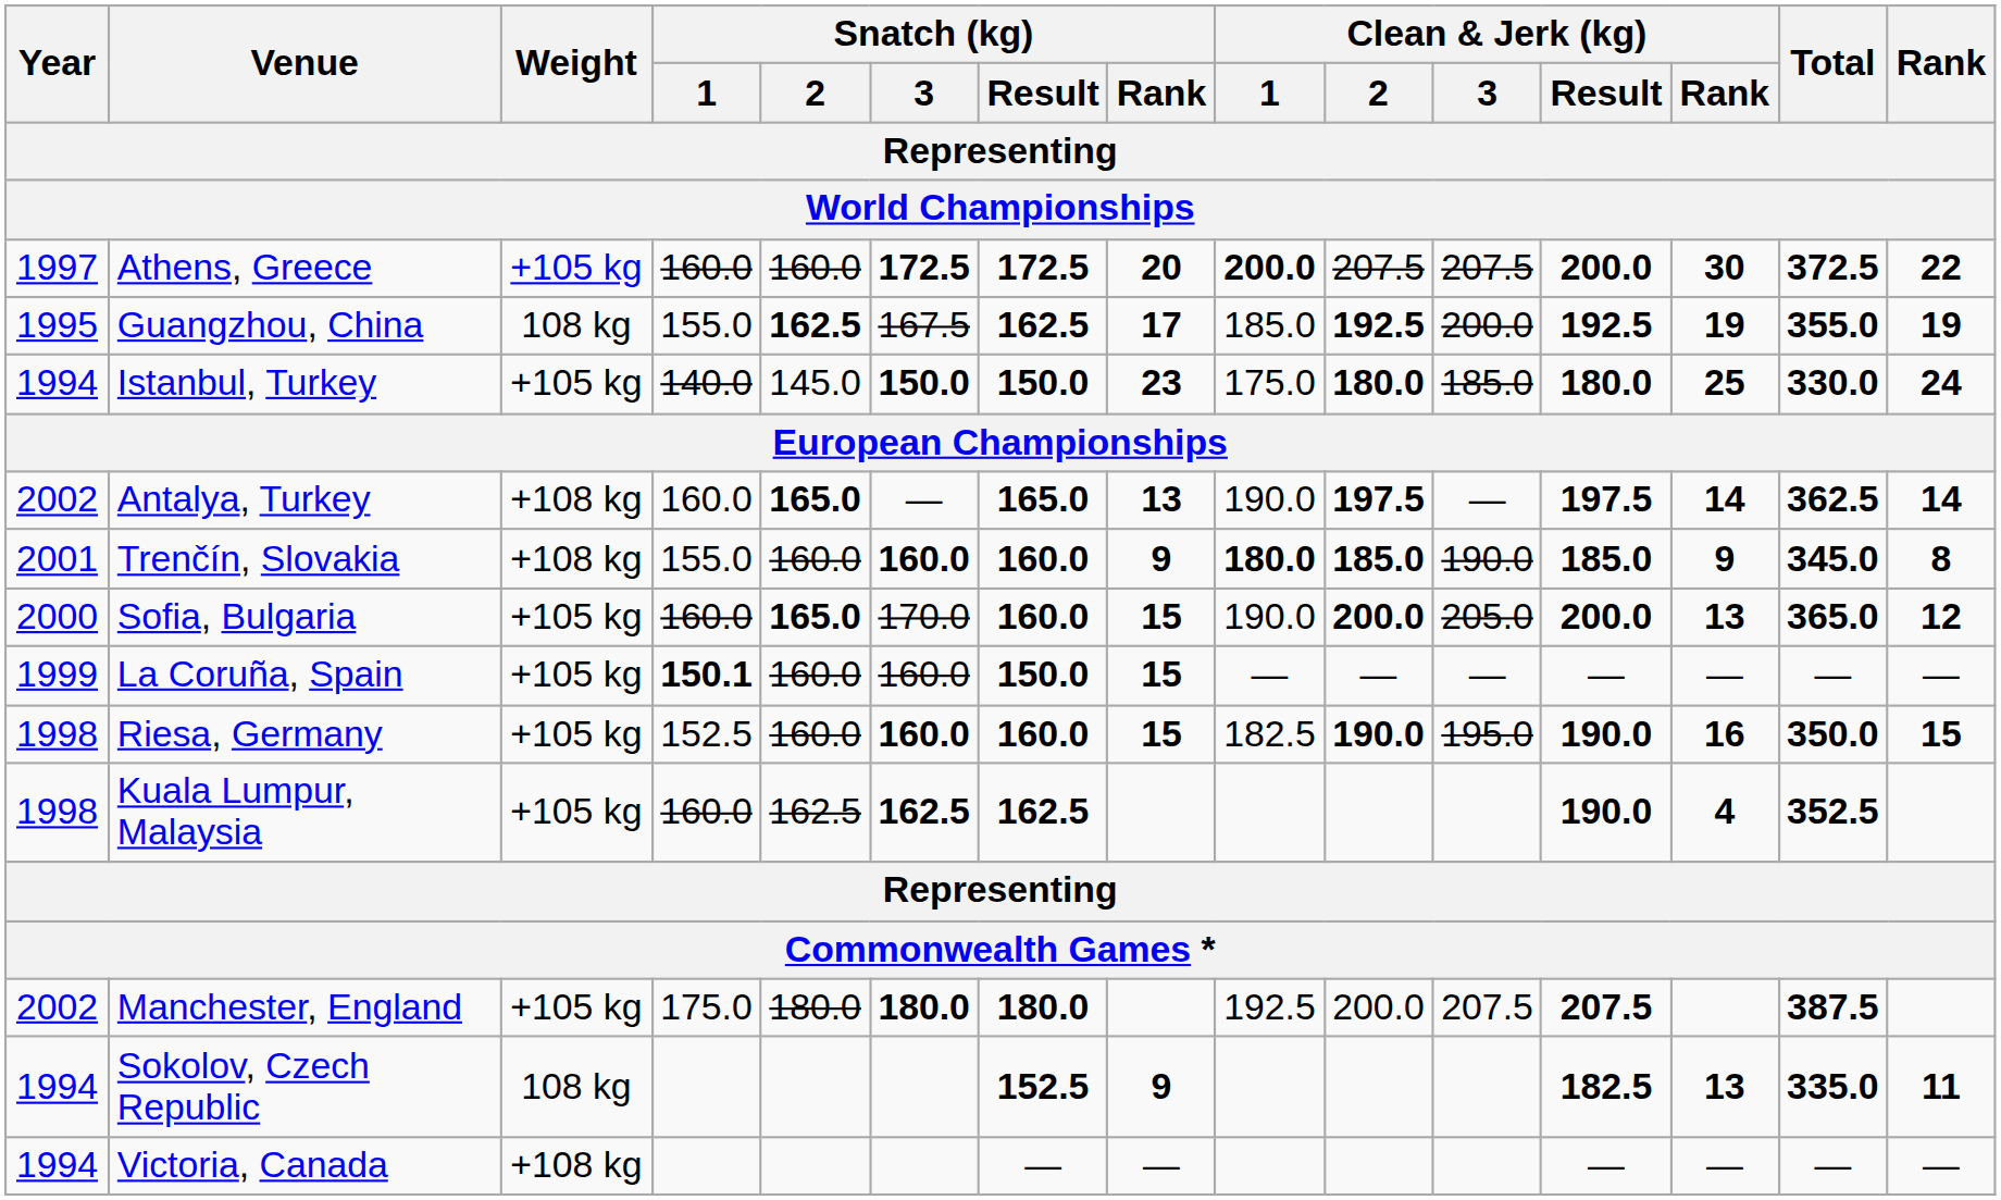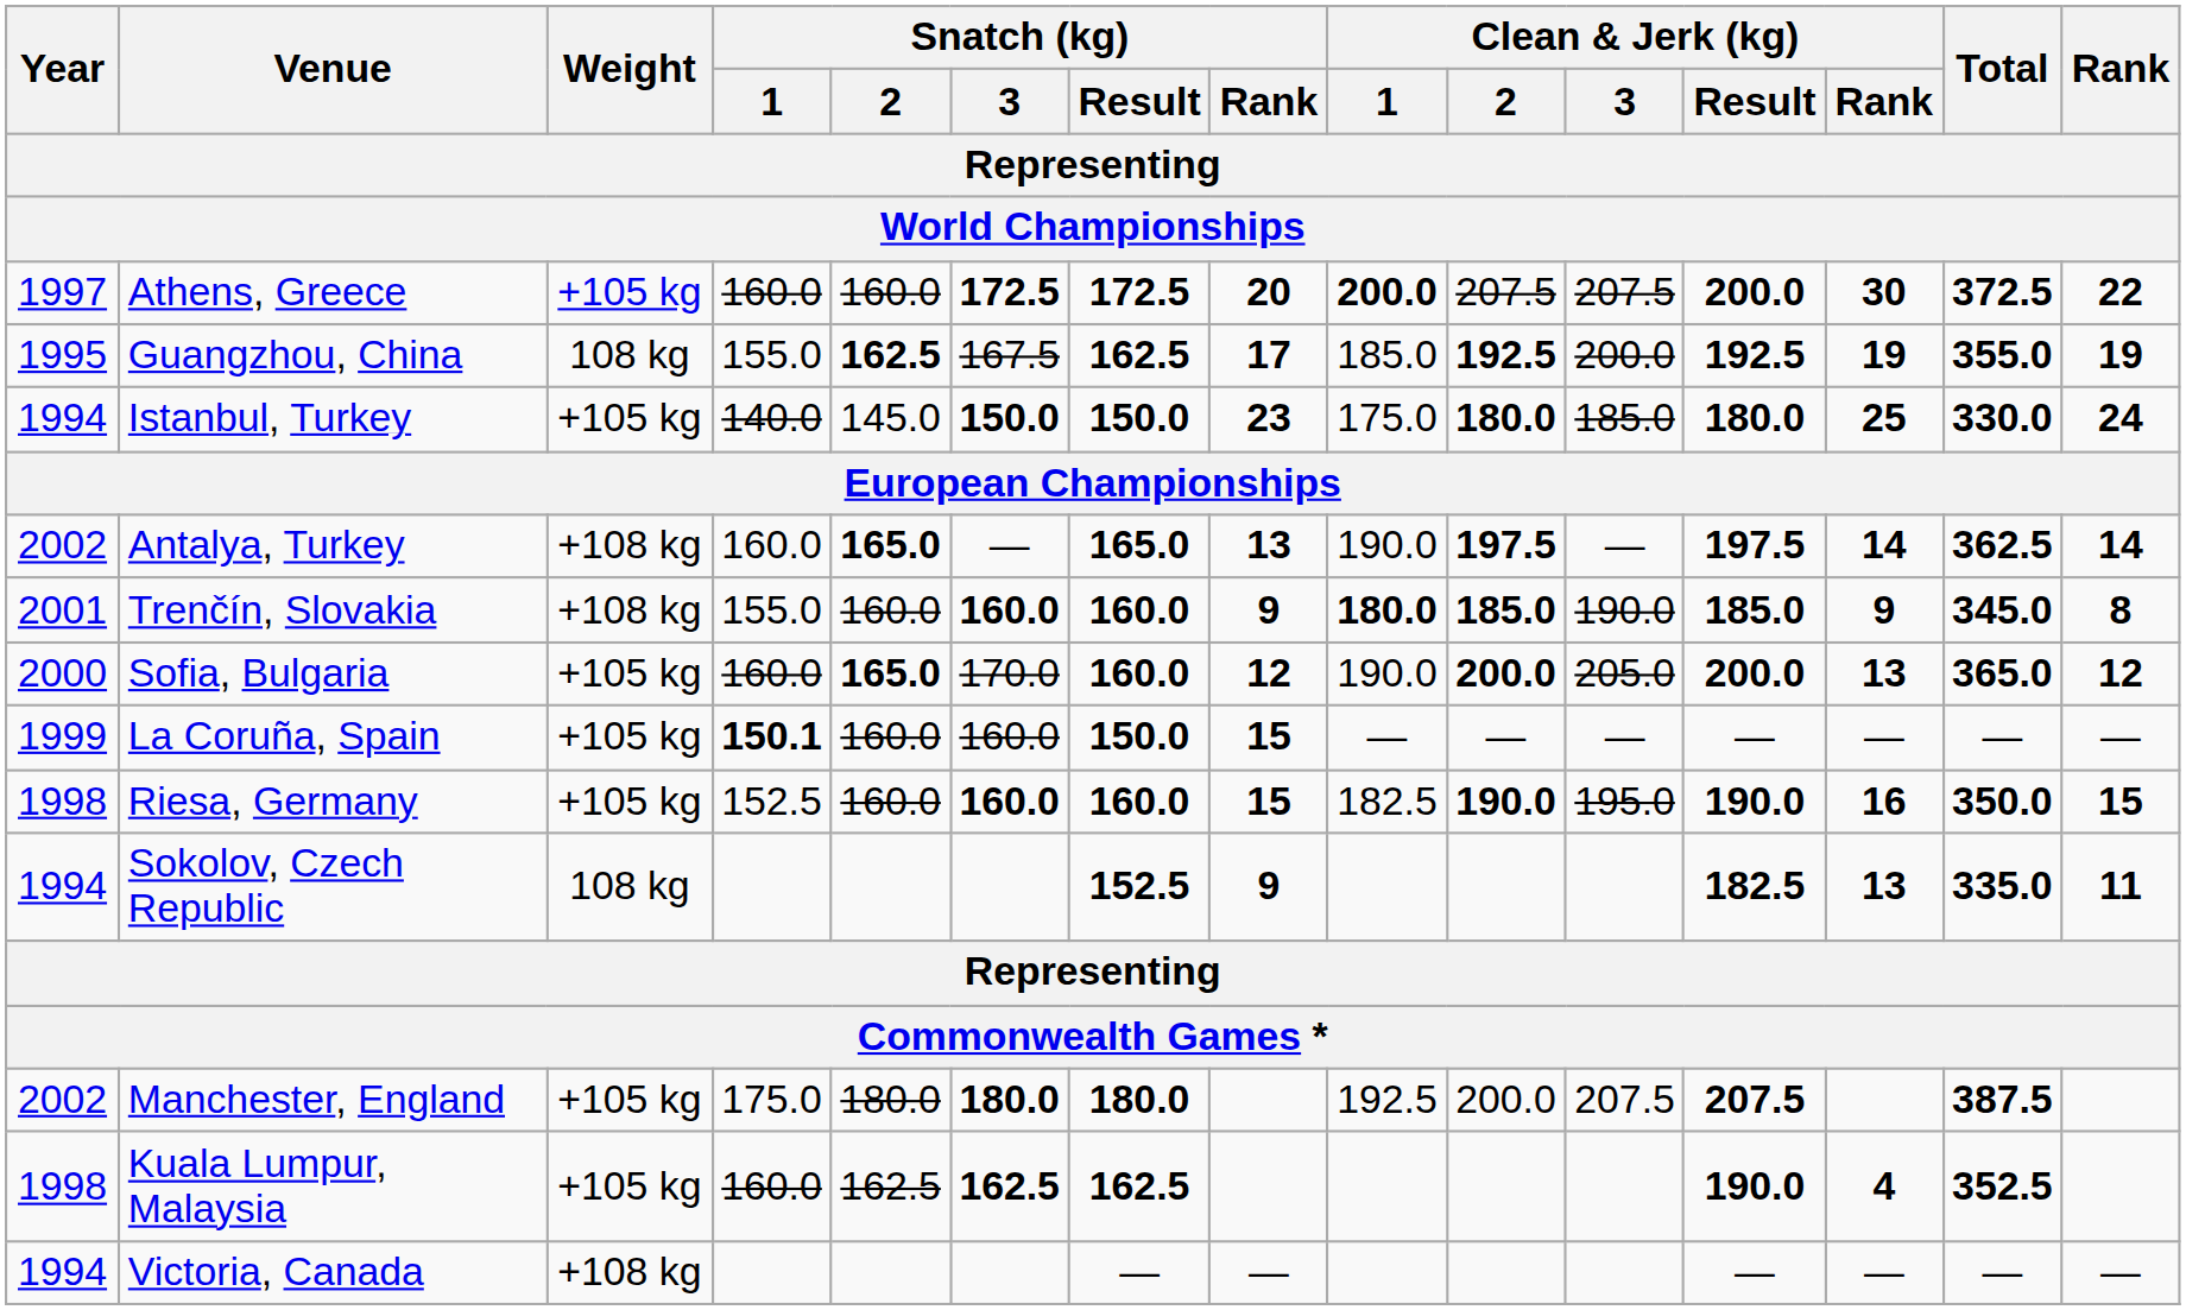 <table class = "wikitable" style="text-align:center;">
 <tr>
 <th rowspan=2 width=40>Year</th>
 <th rowspan=2 width=250>Venue</th>
 <th rowspan=2 width=60>Weight</th>
 <th colspan=5>Snatch (kg)</th>
 <th colspan=5>Clean & Jerk (kg)</th>
 <th rowspan=2 width=40>Total</th>
 <th rowspan=2 width=40>Rank</th>
 </tr>
 <tr>
 <th width=40>1</th>
 <th width=40>2</th>
 <th width=40>3</th>
 <th width=40>Result</th>
 <th width=40>Rank</th>
 <th width=40>1</th>
 <th width=40>2</th>
 <th width=40>3</th>
 <th width=40>Result</th>
 <th width=40>Rank</th>
 </tr>
 <tr>
 <th colspan=15>Representing </th>
 </tr>
 <tr>
 <th colspan=15><a href='#'>World Championships</a></th>
 </tr>
 <tr>
 <td><a href='#'>1997</a></td>
 <td align=left> <a href='#'>Athens</a>, <a href='#'>Greece</a></td>
 <td><a href='#'>+105 kg</a></td>
 <td><s>160.0</s></td>
 <td><s>160.0</s></td>
 <td><strong>172.5</strong></td>
 <td><strong>172.5</strong></td>
 <td><strong>20</strong></td>
 <td><strong>200.0</strong></td>
 <td><s>207.5</s></td>
 <td><s>207.5</s></td>
 <td><strong>200.0</strong></td>
 <td><strong>30</strong></td>
 <td><strong>372.5</strong></td>
 <td><strong>22</strong></td>
 </tr>
 <tr>
 <td><a href='#'>1995</a></td>
 <td align=left> <a href='#'>Guangzhou</a>, <a href='#'>China</a></td>
 <td>108 kg</td>
 <td>155.0</td>
 <td><strong>162.5</strong></td>
 <td><s>167.5</s></td>
 <td><strong>162.5</strong></td>
 <td><strong>17</strong></td>
 <td>185.0</td>
 <td><strong>192.5</strong></td>
 <td><s>200.0</s></td>
 <td><strong>192.5</strong></td>
 <td><strong>19</strong></td>
 <td><strong>355.0</strong></td>
 <td><strong>19</strong></td>
 </tr>
 <tr>
 <td><a href='#'>1994</a></td>
 <td align=left> <a href='#'>Istanbul</a>, <a href='#'>Turkey</a></td>
 <td>+105 kg</td>
 <td><s>140.0</s></td>
 <td>145.0</td>
 <td><strong>150.0</strong></td>
 <td><strong>150.0</strong></td>
 <td><strong>23</strong></td>
 <td>175.0</td>
 <td><strong>180.0</strong></td>
 <td><s>185.0</s></td>
 <td><strong>180.0</strong></td>
 <td><strong>25</strong></td>
 <td><strong>330.0</strong></td>
 <td><strong>24</strong></td>
 </tr>
 <tr>
 <th colspan=15><a href='#'>European Championships</a></th>
 </tr>
 <tr>
 <td><a href='#'>2002</a></td>
 <td align=left> <a href='#'>Antalya</a>, <a href='#'>Turkey</a></td>
 <td>+108 kg</td>
 <td>160.0</td>
 <td><strong>165.0</strong></td>
 <td>—</td>
 <td><strong>165.0</strong></td>
 <td><strong>13</strong></td>
 <td>190.0</td>
 <td><strong>197.5</strong></td>
 <td>—</td>
 <td><strong>197.5</strong></td>
 <td><strong>14</strong></td>
 <td><strong>362.5</strong></td>
 <td><strong>14</strong></td>
 </tr>
 <tr>
 <td><a href='#'>2001</a></td>
 <td align=left> <a href='#'>Trenčín</a>, <a href='#'>Slovakia</a></td>
 <td>+108 kg</td>
 <td>155.0</td>
 <td><s>160.0</s></td>
 <td><strong>160.0</strong></td>
 <td><strong>160.0</strong></td>
 <td><strong>9</strong></td>
 <td><strong>180.0</strong></td>
 <td><strong>185.0</strong></td>
 <td><s>190.0</s></td>
 <td><strong>185.0</strong></td>
 <td><strong>9</strong></td>
 <td><strong>345.0</strong></td>
 <td><strong>8</strong></td>
 </tr>
 <tr>
 <td><a href='#'>2000</a></td>
 <td align=left> <a href='#'>Sofia</a>, <a href='#'>Bulgaria</a></td>
 <td>+105 kg</td>
 <td><s>160.0</s></td>
 <td><strong>165.0</strong></td>
 <td><s>170.0</s></td>
 <td><strong>160.0</strong></td>
-<td><strong>15</strong></td>
+<td><strong>12</strong></td>
 <td>190.0</td>
 <td><strong>200.0</strong></td>
 <td><s>205.0</s></td>
 <td><strong>200.0</strong></td>
 <td><strong>13</strong></td>
 <td><strong>365.0</strong></td>
 <td><strong>12</strong></td>
 </tr>
 <tr>
 <td><a href='#'>1999</a></td>
 <td align=left> <a href='#'>La Coruña</a>, <a href='#'>Spain</a></td>
 <td>+105 kg</td>
 <td><strong>150.1</strong></td>
 <td><s>160.0</s></td>
 <td><s>160.0</s></td>
 <td><strong>150.0</strong></td>
 <td><strong>15</strong></td>
 <td>—</td>
 <td>—</td>
 <td>—</td>
 <td>—</td>
 <td>—</td>
 <td>—</td>
 <td>—</td>
 </tr>
 <tr>
 <td><a href='#'>1998</a></td>
 <td align=left> <a href='#'>Riesa</a>, <a href='#'>Germany</a></td>
 <td>+105 kg</td>
 <td>152.5</td>
 <td><s>160.0</s></td>
 <td><strong>160.0</strong></td>
 <td><strong>160.0</strong></td>
 <td><strong>15</strong></td>
 <td>182.5</td>
 <td><strong>190.0</strong></td>
 <td><s>195.0</s></td>
 <td><strong>190.0</strong></td>
 <td><strong>16</strong></td>
 <td><strong>350.0</strong></td>
 <td><strong>15</strong></td>
 </tr>
 <tr>
-<td><a href='#'>1998</a></td>
-<td align=left> <a href='#'>Kuala Lumpur</a>, <a href='#'>Malaysia</a></td>
-<td>+105 kg</td>
-<td><s>160.0</s></td>
-<td><s>162.5</s></td>
-<td><strong>162.5</strong></td>
-<td><strong>162.5</strong></td>
-<td><strong></strong></td>
+<td><a href='#'>1994</a></td>
+<td align=left> <a href='#'>Sokolov</a>, <a href='#'>Czech Republic</a></td>
+<td>108 kg</td>
 <td></td>
 <td></td>
 <td></td>
-<td><strong>190.0</strong></td>
-<td><strong>4</strong></td>
-<td><strong>352.5</strong></td>
-<td><strong></strong></td>
+<td><strong>152.5</strong></td>
+<td><strong>9</strong></td>
+<td></td>
+<td></td>
+<td></td>
+<td><strong>182.5</strong></td>
+<td><strong>13</strong></td>
+<td><strong>335.0</strong></td>
+<td><strong>11</strong></td>
 </tr>
 <tr>
 <th colspan=15>Representing </th>
 </tr>
 <tr>
 <th colspan=15><a href='#'>Commonwealth Games</a> <strong>*</strong></th>
 </tr>
 <tr>
 <td><a href='#'>2002</a></td>
 <td align=left> <a href='#'>Manchester</a>, <a href='#'>England</a></td>
 <td>+105 kg</td>
 <td>175.0</td>
 <td><s>180.0</s></td>
 <td><strong>180.0</strong></td>
 <td><strong>180.0</strong></td>
 <td><strong></strong></td>
 <td>192.5</td>
 <td>200.0</td>
 <td>207.5</td>
 <td><strong>207.5</strong></td>
 <td><strong></strong></td>
 <td><strong>387.5</strong></td>
 <td><strong></strong></td>
 </tr>
 <tr>
-<td><a href='#'>1994</a></td>
-<td align=left> <a href='#'>Sokolov</a>, <a href='#'>Czech Republic</a></td>
-<td>108 kg</td>
+<td><a href='#'>1998</a></td>
+<td align=left> <a href='#'>Kuala Lumpur</a>, <a href='#'>Malaysia</a></td>
+<td>+105 kg</td>
+<td><s>160.0</s></td>
+<td><s>162.5</s></td>
+<td><strong>162.5</strong></td>
+<td><strong>162.5</strong></td>
+<td><strong></strong></td>
 <td></td>
 <td></td>
 <td></td>
-<td><strong>152.5</strong></td>
-<td><strong>9</strong></td>
-<td></td>
-<td></td>
-<td></td>
-<td><strong>182.5</strong></td>
-<td><strong>13</strong></td>
-<td><strong>335.0</strong></td>
-<td><strong>11</strong></td>
+<td><strong>190.0</strong></td>
+<td><strong>4</strong></td>
+<td><strong>352.5</strong></td>
+<td><strong></strong></td>
 </tr>
 <tr>
 <td><a href='#'>1994</a></td>
 <td align=left> <a href='#'>Victoria</a>, <a href='#'>Canada</a></td>
 <td>+108 kg</td>
 <td></td>
 <td></td>
 <td></td>
 <td>—</td>
 <td>—</td>
 <td></td>
 <td></td>
 <td></td>
 <td>—</td>
 <td>—</td>
 <td>—</td>
 <td>—</td>
 </tr>
 <tr>
 </tr>
 </table>
